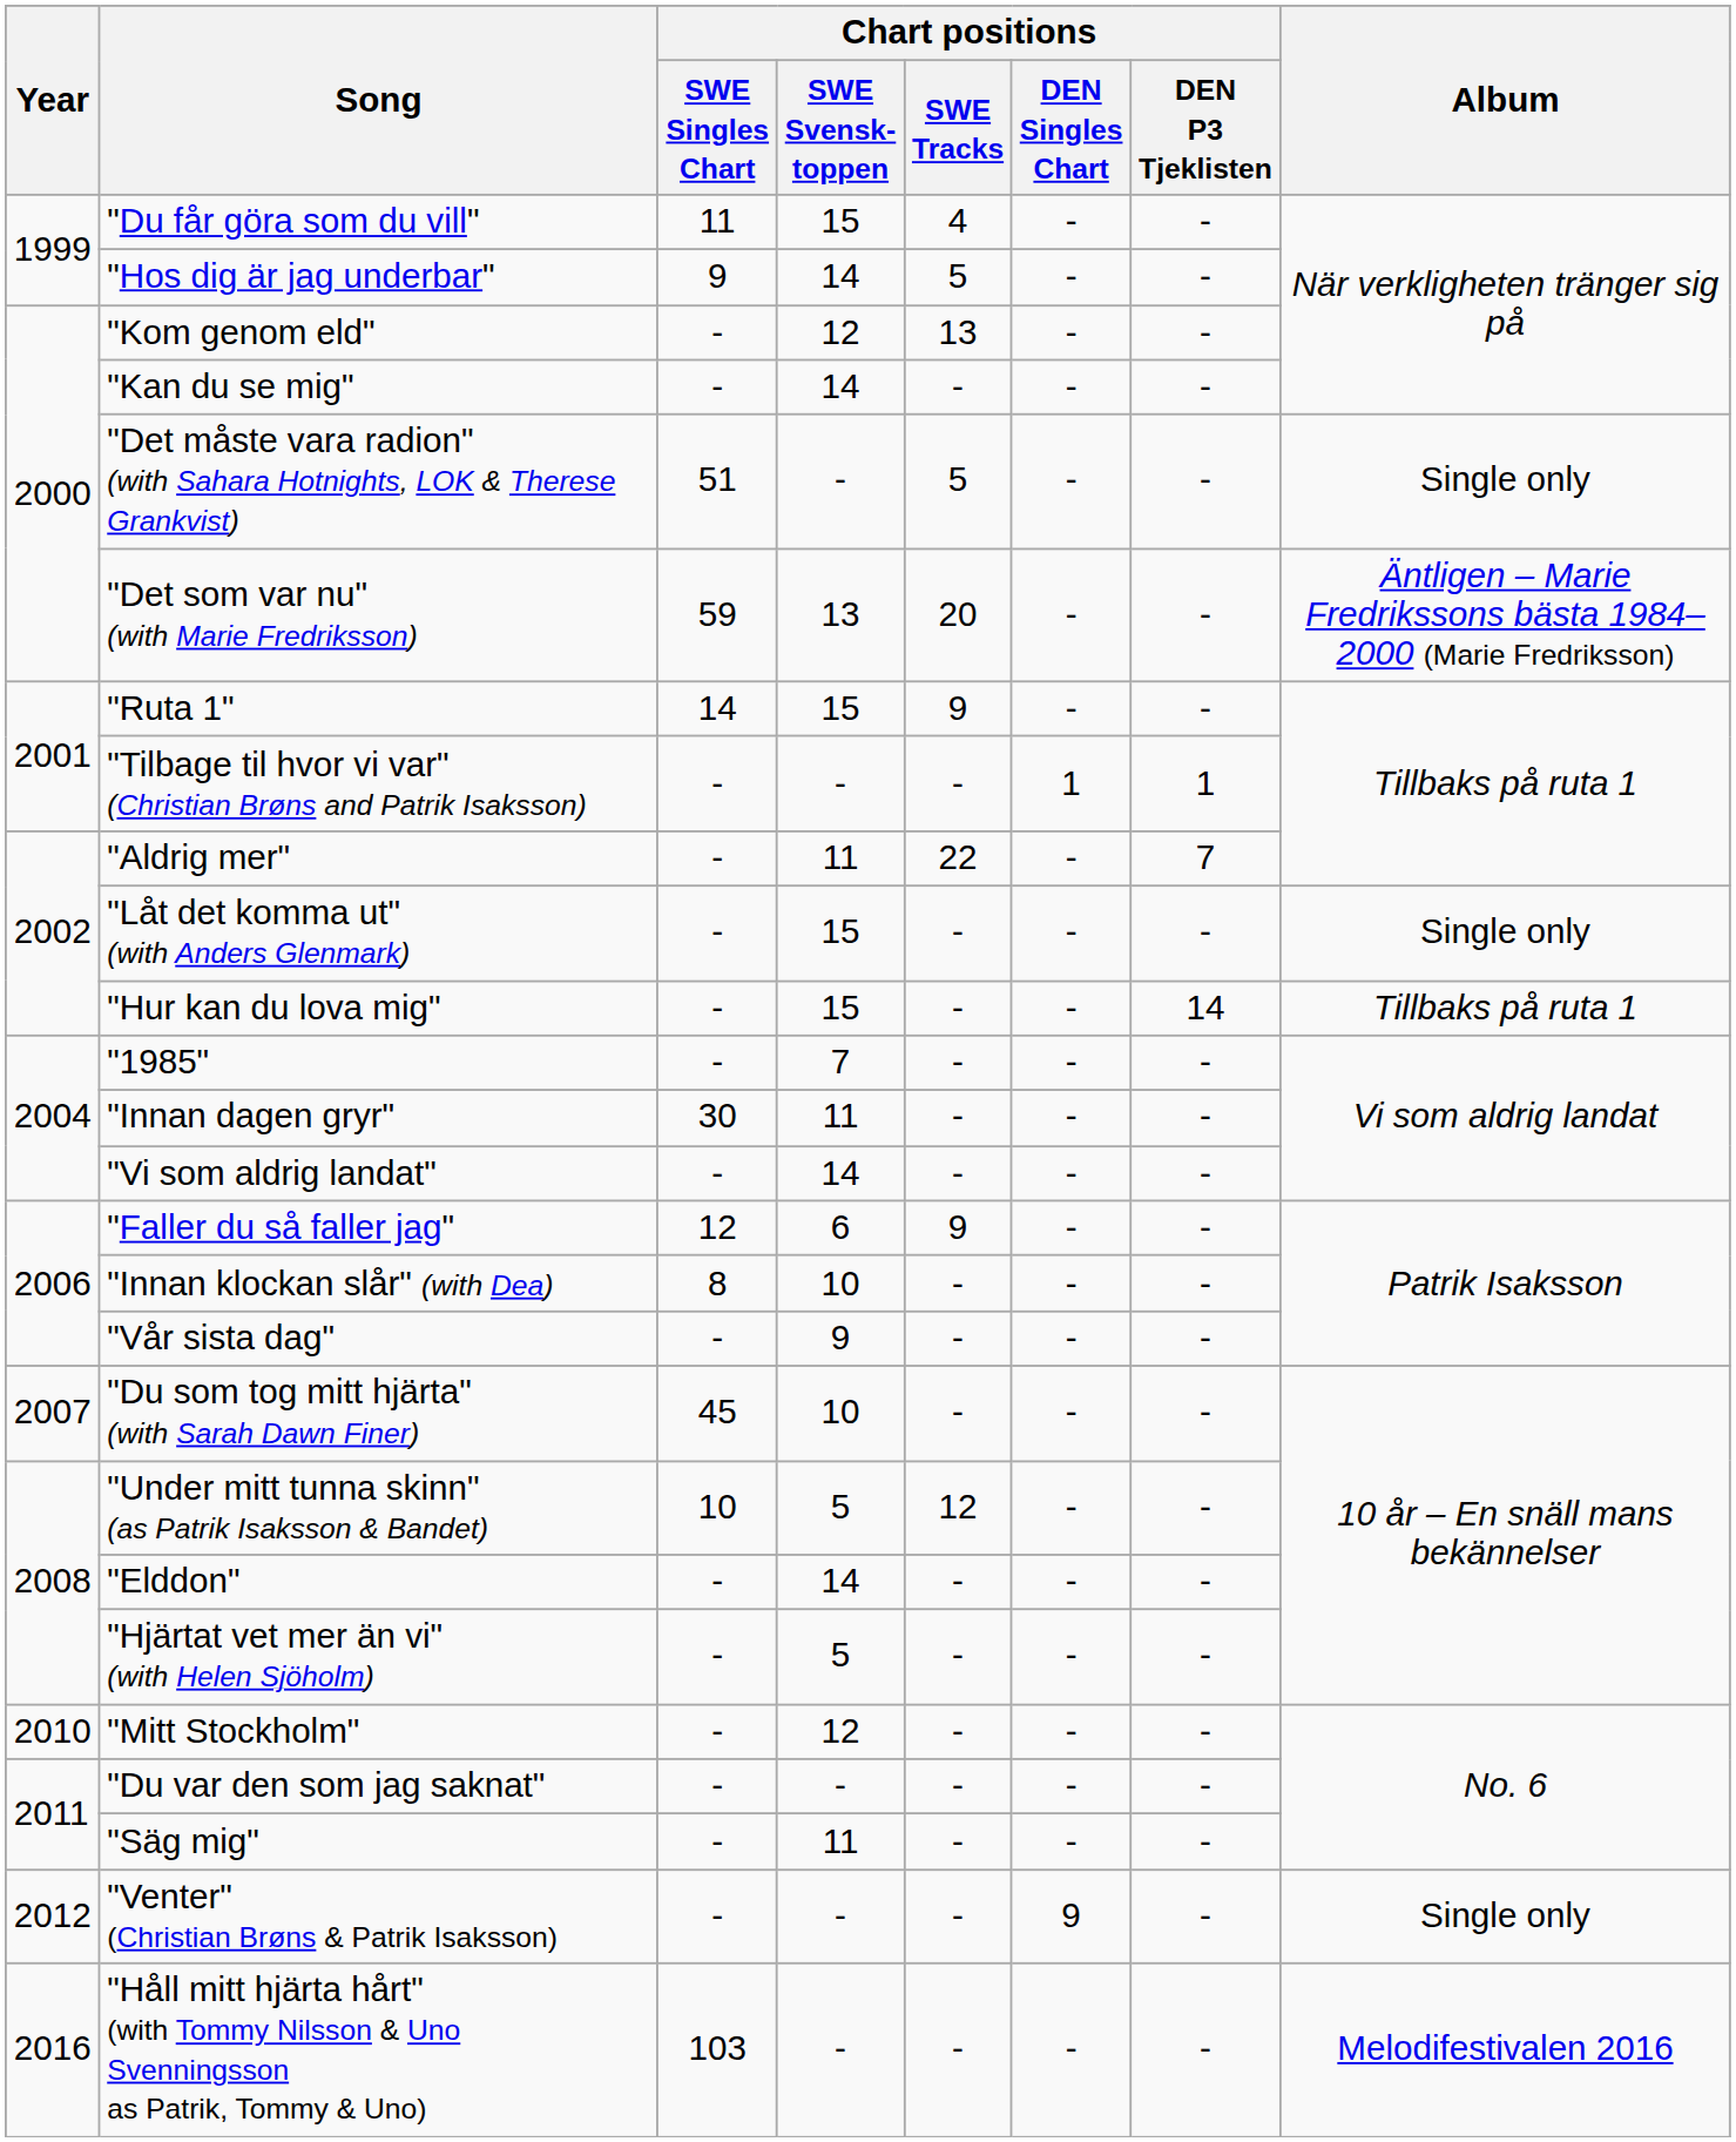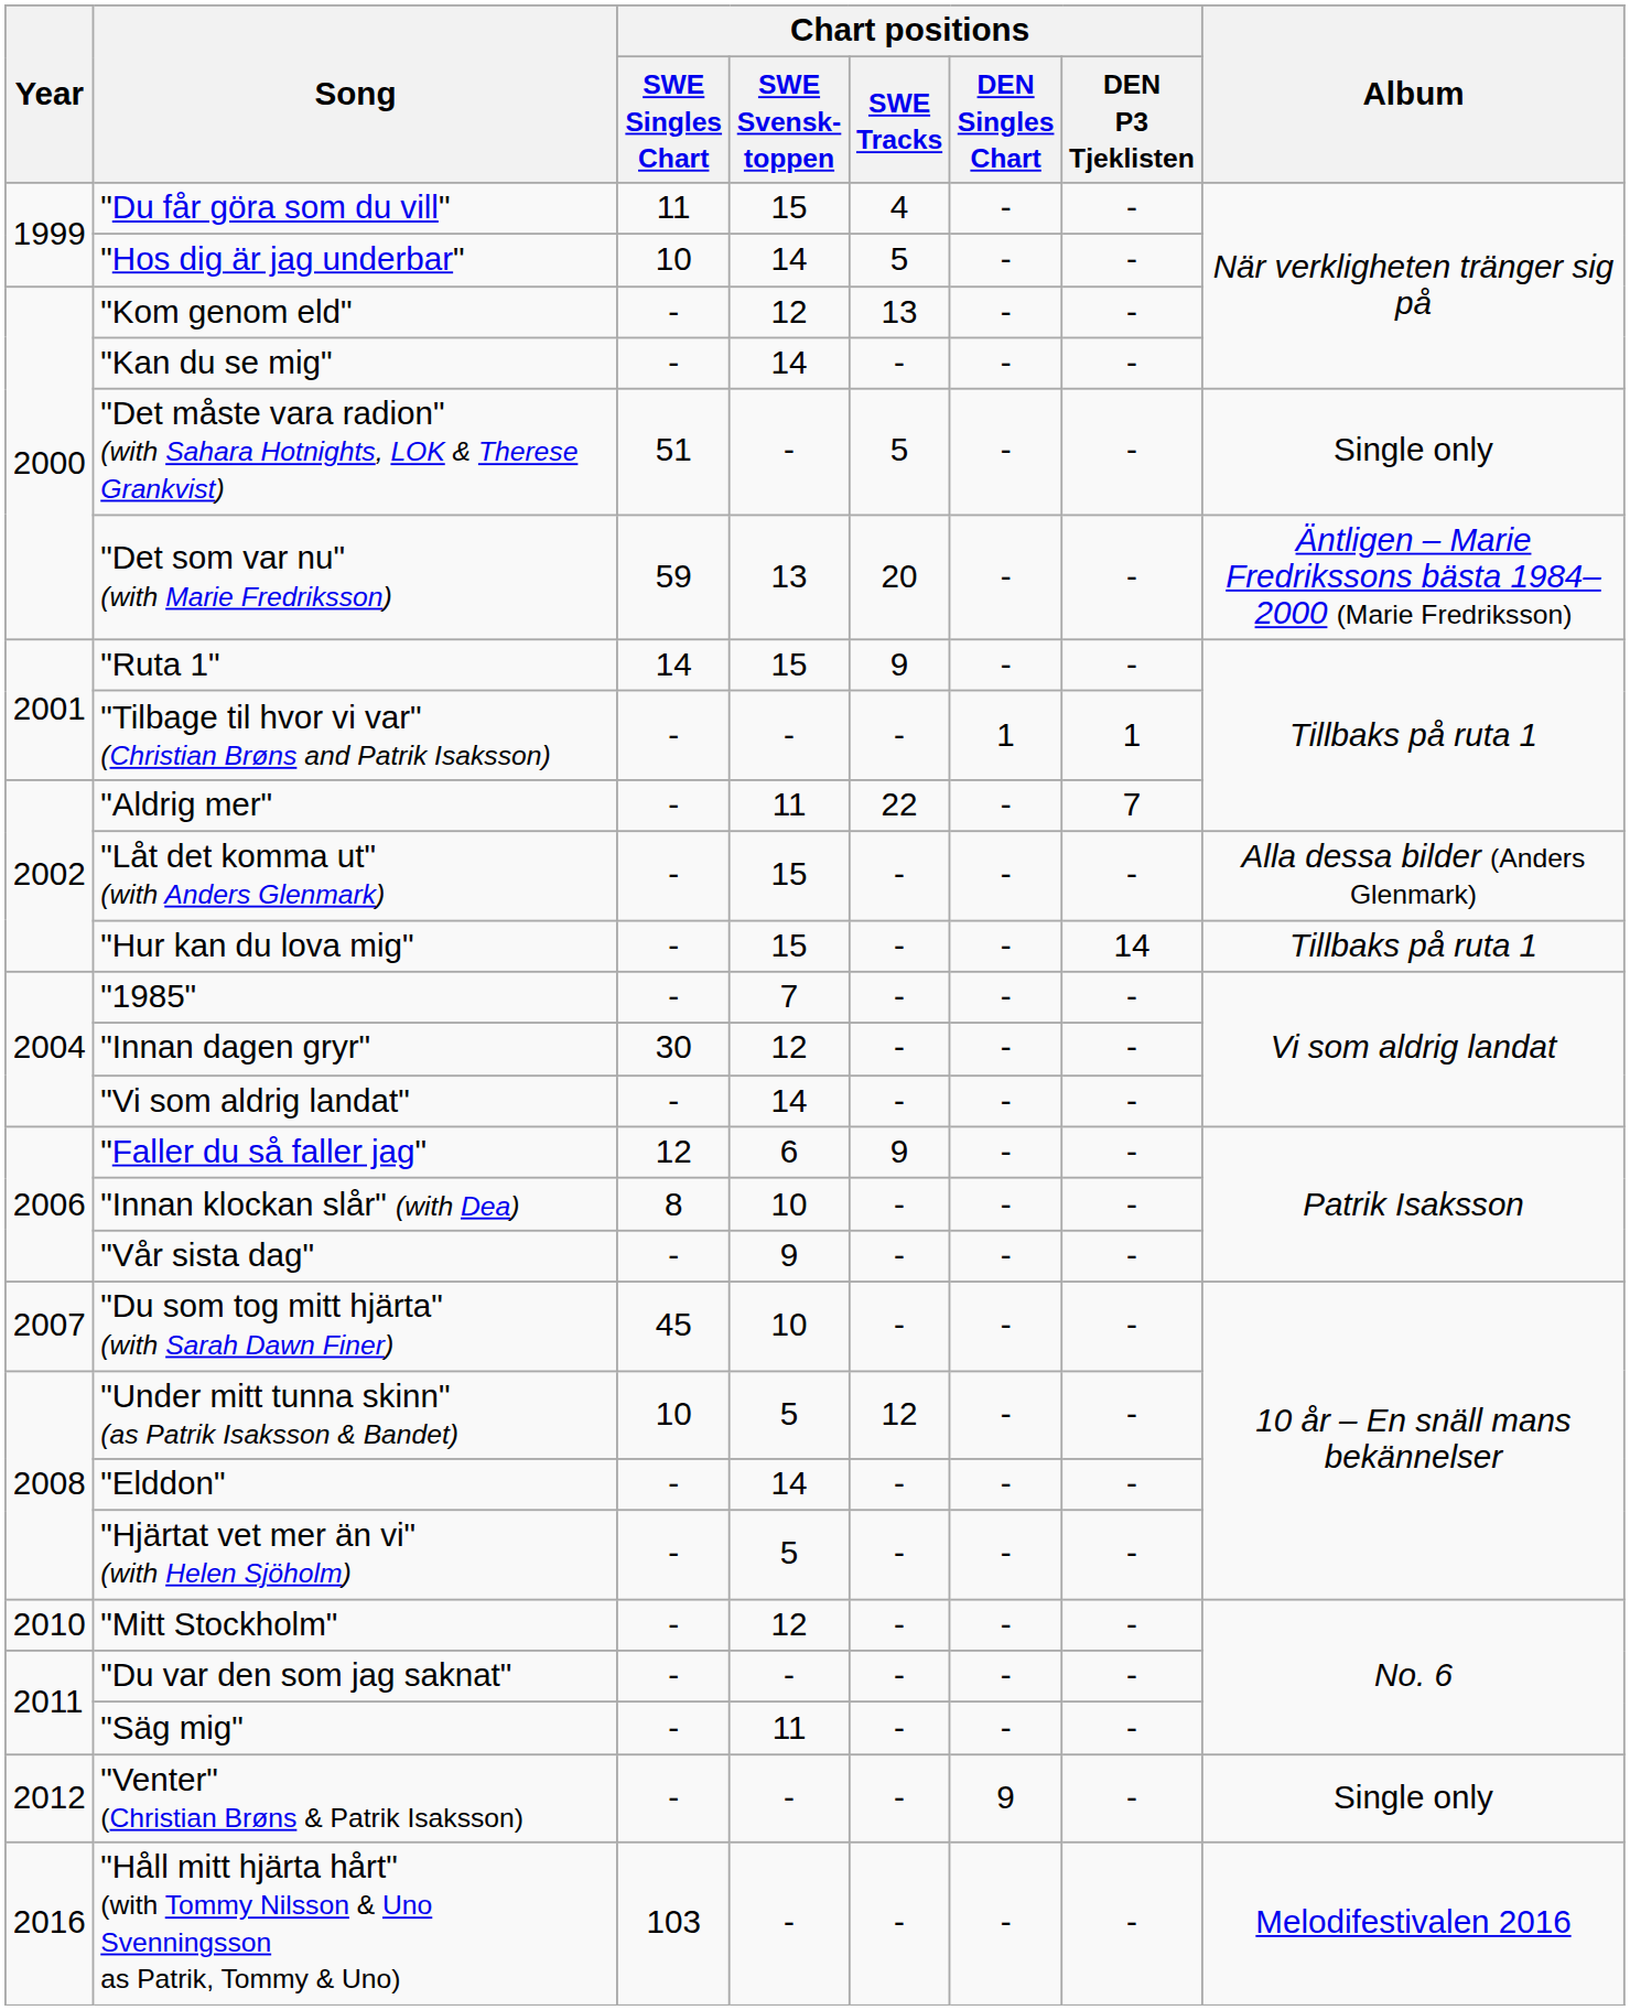 <table class="wikitable">
 <tr>
 <th style="width:30px;" rowspan="2">Year</th>
 <th style="width:250px;" rowspan="2">Song</th>
 <th colspan="5">Chart positions</th>
 <th style="width:200px;" rowspan="2">Album</th>
 </tr>
 <tr>
 <th style="width:40px;"><small><a href='#'>SWE Singles Chart</a></small><br></th>
 <th style="width:40px;"><small><a href='#'>SWE Svensk-<br>toppen</a></small><br></th>
 <th style="width:40px;"><small><a href='#'>SWE Tracks</a></small><br></th>
 <th style="width:40px;"><small><a href='#'>DEN Singles Chart</a></small><br></th>
 <th style="width:40px;"><small> DEN <br>P3 Tjeklisten</small><br></th>
 </tr>
 <tr>
 <td rowspan="2">1999</td>
 <td>"<a href='#'>Du får göra som du vill</a>"</td>
 <td style="text-align:center;">11</td>
 <td style="text-align:center;">15</td>
 <td style="text-align:center;">4</td>
 <td style="text-align:center;">-</td>
 <td style="text-align:center;">-</td>
 <td style="text-align:center;" rowspan="4"><em>När verkligheten tränger sig på</em></td>
 </tr>
 <tr>
 <td>"<a href='#'>Hos dig är jag underbar</a>"</td>
-<td style="text-align:center;">9</td>
+<td style="text-align:center;">10</td>
 <td style="text-align:center;">14</td>
 <td style="text-align:center;">5</td>
 <td style="text-align:center;">-</td>
 <td style="text-align:center;">-</td>
 </tr>
 <tr>
 <td rowspan="4">2000</td>
 <td>"Kom genom eld"</td>
 <td style="text-align:center;">-</td>
 <td style="text-align:center;">12</td>
 <td style="text-align:center;">13</td>
 <td style="text-align:center;">-</td>
 <td style="text-align:center;">-</td>
 </tr>
 <tr>
 <td>"Kan du se mig"</td>
 <td style="text-align:center;">-</td>
 <td style="text-align:center;">14</td>
 <td style="text-align:center;">-</td>
 <td style="text-align:center;">-</td>
 <td style="text-align:center;">-</td>
 </tr>
 <tr>
 <td>"Det måste vara radion" <br><small><em>(with <a href='#'>Sahara Hotnights</a>, <a href='#'>LOK</a> & <a href='#'>Therese Grankvist</a>)</em></small></td>
 <td style="text-align:center;">51</td>
 <td style="text-align:center;">-</td>
 <td style="text-align:center;">5</td>
 <td style="text-align:center;">-</td>
 <td style="text-align:center;">-</td>
 <td style="text-align:center;">Single only</td>
 </tr>
 <tr>
 <td>"Det som var nu" <br><small><em>(with <a href='#'>Marie Fredriksson</a>)</em></small></td>
 <td style="text-align:center;">59</td>
 <td style="text-align:center;">13</td>
 <td style="text-align:center;">20</td>
 <td style="text-align:center;">-</td>
 <td style="text-align:center;">-</td>
 <td style="text-align:center;"><em><a href='#'>Äntligen – Marie Fredrikssons bästa 1984–2000</a></em> <small>(Marie Fredriksson)</small></td>
 </tr>
 <tr>
 <td rowspan="2">2001</td>
 <td>"Ruta 1"</td>
 <td style="text-align:center;">14</td>
 <td style="text-align:center;">15</td>
 <td style="text-align:center;">9</td>
 <td style="text-align:center;">-</td>
 <td style="text-align:center;">-</td>
 <td style="text-align:center;" rowspan="3"><em>Tillbaks på ruta 1</em></td>
 </tr>
 <tr>
 <td>"Tilbage til hvor vi var" <br><small><em>(<a href='#'>Christian Brøns</a> and Patrik Isaksson)</em></small></td>
 <td style="text-align:center;">-</td>
 <td style="text-align:center;">-</td>
 <td style="text-align:center;">-</td>
 <td style="text-align:center;">1</td>
 <td style="text-align:center;">1</td>
 </tr>
 <tr>
 <td rowspan="3">2002</td>
 <td>"Aldrig mer"</td>
 <td style="text-align:center;">-</td>
 <td style="text-align:center;">11</td>
 <td style="text-align:center;">22</td>
 <td style="text-align:center;">-</td>
 <td style="text-align:center;">7</td>
 </tr>
 <tr>
 <td>"Låt det komma ut" <br><small><em>(with <a href='#'>Anders Glenmark</a>)</em></small></td>
 <td style="text-align:center;">-</td>
 <td style="text-align:center;">15</td>
 <td style="text-align:center;">-</td>
 <td style="text-align:center;">-</td>
 <td style="text-align:center;">-</td>
-<td style="text-align:center;">Single only</td>
+<td style="text-align:center;"><em>Alla dessa bilder</em> <small>(Anders Glenmark)</small></td>
 </tr>
 <tr>
 <td>"Hur kan du lova mig"</td>
 <td style="text-align:center;">-</td>
 <td style="text-align:center;">15</td>
 <td style="text-align:center ;">-</td>
 <td style="text-align:center;">-</td>
 <td style="text-align:center;">14</td>
 <td style="text-align:center;"><em>Tillbaks på ruta 1</em></td>
 </tr>
 <tr>
 <td rowspan="3">2004</td>
 <td>"1985"</td>
 <td style="text-align:center;">-</td>
 <td style="text-align:center;">7</td>
 <td style="text-align:center;">-</td>
 <td style="text-align:center;">-</td>
 <td style="text-align:center;">-</td>
 <td style="text-align:center;" rowspan="3"><em>Vi som aldrig landat</em></td>
 </tr>
 <tr>
 <td>"Innan dagen gryr"</td>
 <td style="text-align:center;">30</td>
-<td style="text-align:center;">11</td>
+<td style="text-align:center;">12</td>
 <td style="text-align:center;">-</td>
 <td style="text-align:center;">-</td>
 <td style="text-align:center;">-</td>
 </tr>
 <tr>
 <td>"Vi som aldrig landat"</td>
 <td style="text-align:center;">-</td>
 <td style="text-align:center;">14</td>
 <td style="text-align:center;">-</td>
 <td style="text-align:center;">-</td>
 <td style="text-align:center;">-</td>
 </tr>
 <tr>
 <td rowspan="3">2006</td>
 <td>"<a href='#'>Faller du så faller jag</a>"</td>
 <td style="text-align:center;">12</td>
 <td style="text-align:center;">6</td>
 <td style="text-align:center;">9</td>
 <td style="text-align:center;">-</td>
 <td style="text-align:center;">-</td>
 <td style="text-align:center;" rowspan="3"><em>Patrik Isaksson</em></td>
 </tr>
 <tr>
 <td>"Innan klockan slår" <small><em>(with <a href='#'>Dea</a>)</em></small></td>
 <td style="text-align:center;">8</td>
 <td style="text-align:center;">10</td>
 <td style="text-align:center;">-</td>
 <td style="text-align:center;">-</td>
 <td style="text-align:center;">-</td>
 </tr>
 <tr>
 <td>"Vår sista dag"</td>
 <td style="text-align:center;">-</td>
 <td style="text-align:center;">9</td>
 <td style="text-align:center;">-</td>
 <td style="text-align:center;">-</td>
 <td style="text-align:center;">-</td>
 </tr>
 <tr>
 <td>2007</td>
 <td>"Du som tog mitt hjärta" <br><small><em>(with <a href='#'>Sarah Dawn Finer</a>)</em></small></td>
 <td style="text-align:center;">45</td>
 <td style="text-align:center;">10</td>
 <td style="text-align:center;">-</td>
 <td style="text-align:center;">-</td>
 <td style="text-align:center;">-</td>
 <td style="text-align:center;" rowspan="4"><em>10 år – En snäll mans bekännelser</em></td>
 </tr>
 <tr>
 <td rowspan="3">2008</td>
 <td>"Under mitt tunna skinn" <br><small><em>(as Patrik Isaksson & Bandet)</em></small></td>
 <td style="text-align:center;">10</td>
 <td style="text-align:center;">5</td>
 <td style="text-align:center;">12</td>
 <td style="text-align:center;">-</td>
 <td style="text-align:center;">-</td>
 </tr>
 <tr>
 <td>"Elddon"</td>
 <td style="text-align:center;">-</td>
 <td style="text-align:center;">14</td>
 <td style="text-align:center;">-</td>
 <td style="text-align:center;">-</td>
 <td style="text-align:center;">-</td>
 </tr>
 <tr>
 <td>"Hjärtat vet mer än vi" <br><small><em>(with <a href='#'>Helen Sjöholm</a>)</em></small></td>
 <td style="text-align:center;">-</td>
 <td style="text-align:center;">5</td>
 <td style="text-align:center;">-</td>
 <td style="text-align:center;">-</td>
 <td style="text-align:center;">-</td>
 </tr>
 <tr>
 <td>2010</td>
 <td>"Mitt Stockholm"</td>
 <td style="text-align:center;">-</td>
 <td style="text-align:center;">12</td>
 <td style="text-align:center;">-</td>
 <td style="text-align:center;">-</td>
 <td style="text-align:center;">-</td>
 <td style="text-align:center;" rowspan="3"><em>No. 6</em></td>
 </tr>
 <tr>
 <td rowspan="2">2011</td>
 <td>"Du var den som jag saknat"</td>
 <td style="text-align:center;">-</td>
 <td style="text-align:center;">-</td>
 <td style="text-align:center;">-</td>
 <td style="text-align:center;">-</td>
 <td style="text-align:center;">-</td>
 </tr>
 <tr>
 <td>"Säg mig"</td>
 <td style="text-align:center;">-</td>
 <td style="text-align:center;">11</td>
 <td style="text-align:center;">-</td>
 <td style="text-align:center;">-</td>
 <td style="text-align:center;">-</td>
 </tr>
 <tr>
 <td>2012</td>
 <td>"Venter"<br><small>(<a href='#'>Christian Brøns</a> & Patrik Isaksson)</small></td>
 <td style="text-align:center;">-</td>
 <td style="text-align:center;">-</td>
 <td style="text-align:center;">-</td>
 <td style="text-align:center;">9</td>
 <td style="text-align:center;">-</td>
 <td style="text-align:center;">Single only</td>
 </tr>
 <tr>
 <td>2016</td>
 <td>"Håll mitt hjärta hårt"<br><small>(with <a href='#'>Tommy Nilsson</a> & <a href='#'>Uno Svenningsson</a> <br>as Patrik, Tommy & Uno)</small></td>
 <td style="text-align:center;">103</td>
 <td style="text-align:center;">-</td>
 <td style="text-align:center;">-</td>
 <td style="text-align:center;">-</td>
 <td style="text-align:center;">-</td>
 <td style="text-align:center;"><a href='#'>Melodifestivalen 2016</a></td>
 </tr>
 </table>
